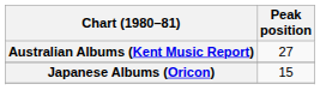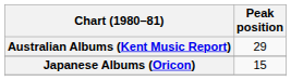 <table class="wikitable plainrowheaders sortable">
 <tr>
 <th>Chart (1980–81)</th>
 <th>Peak<br>position</th>
 </tr>
 <tr>
 <th scope="row">Australian Albums (<a href='#'>Kent Music Report</a>)</th>
-<td style="text-align:center;">27</td>
+<td style="text-align:center;">29</td>
 </tr>
 <tr>
 </tr>
 <tr>
 </tr>
 <tr>
 </tr>
 <tr>
 </tr>
 <tr>
 <th scope="row">Japanese Albums (<a href='#'>Oricon</a>)</th>
 <td align="center">15</td>
 </tr>
 <tr>
 </tr>
 <tr>
 </tr>
 <tr>
 </tr>
 <tr>
 </tr>
 </table>
